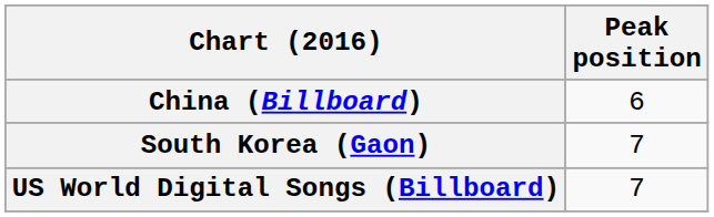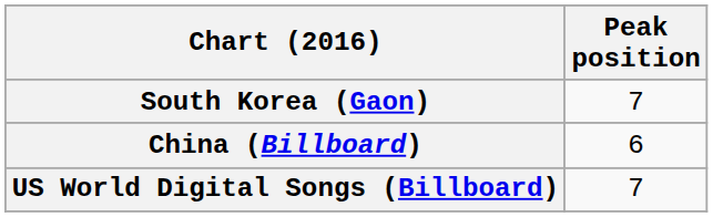 <table class="wikitable plainrowheaders" style="text-align:center">
 <tr>
 <th scope="col">Chart (2016)</th>
 <th scope="col">Peak<br>position</th>
 </tr>
 <tr>
+<th scope="row">South Korea (<a href='#'>Gaon</a>)</th>
+<td>7</td>
+</tr>
+<tr>
 <th scope="row">China (<em><a href='#'>Billboard</a></em>)</th>
 <td>6</td>
-</tr>
-<tr>
-<th scope="row">South Korea (<a href='#'>Gaon</a>)</th>
-<td>7</td>
 </tr>
 <tr>
 <th scope="row">US World Digital Songs  (<a href='#'>Billboard</a>)</th>
 <td>7</td>
 </tr>
 </table>
